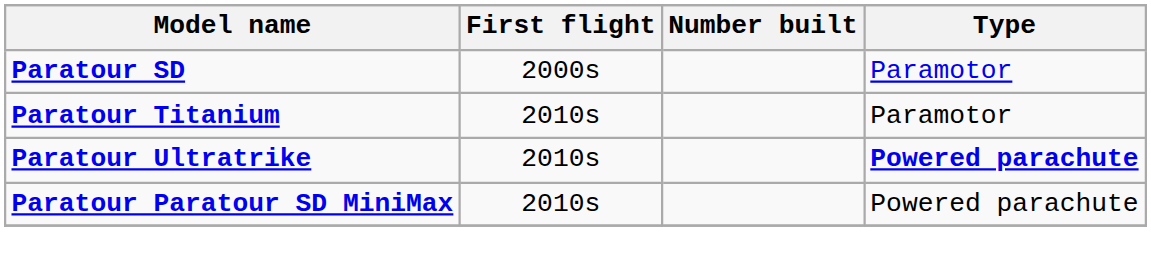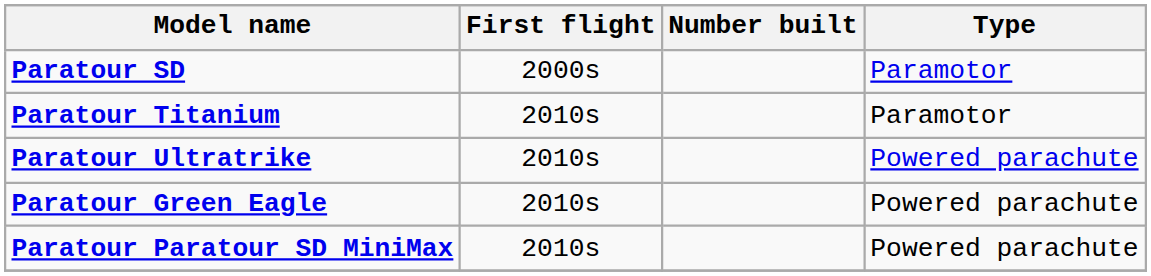 <table class="wikitable" align=center style="font-size:90%;">
 <tr>
 </tr>
 <tr style="background:#efefef;">
 <th>Model name</th>
 <th>First flight</th>
 <th>Number built</th>
 <th>Type</th>
 </tr>
 <tr>
 <td align=left><strong><a href='#'>Paratour SD</a></strong></td>
 <td align=center>2000s</td>
 <td align=center></td>
 <td align=left><a href='#'>Paramotor</a></td>
 </tr>
 <tr>
 <td align=left><strong><a href='#'>Paratour Titanium</a></strong></td>
 <td align=center>2010s</td>
 <td align=center></td>
 <td align=left>Paramotor</td>
 </tr>
 <tr>
 <td align=left><strong><a href='#'>Paratour Ultratrike</a></strong></td>
 <td align=center>2010s</td>
 <td align=center></td>
-<td align=left><strong><a href='#'>Powered parachute</a></strong></td>
+<td align=left><a href='#'>Powered parachute</a></td>
+</tr>
+<tr>
+<td align=left><strong><a href='#'>Paratour Green Eagle</a></strong></td>
+<td align=center>2010s</td>
+<td align=center></td>
+<td align=left>Powered parachute</td>
 </tr>
 <tr>
 <td align=left><strong><a href='#'>Paratour Paratour SD MiniMax</a></strong></td>
 <td align=center>2010s</td>
 <td align=center></td>
 <td align=left>Powered parachute</td>
 </tr>
 <tr>
 </tr>
 </table>
